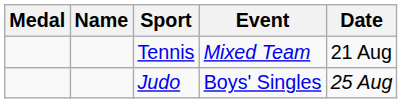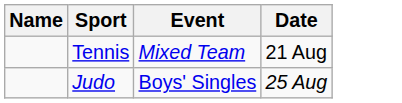 <table class="wikitable sortable" style="font-size:90%">
 <tr>
-<th>Medal</th>
 <th>Name</th>
 <th>Sport</th>
 <th>Event</th>
 <th>Date</th>
 </tr>
 <tr>
 <td></td>
-<td></td>
 <td><a href='#'>Tennis</a></td>
 <td><em><a href='#'>Mixed Team</a></em></td>
 <td>21 Aug</td>
 </tr>
 <tr>
 <td><em></em></td>
-<td><em></em></td>
 <td><em><a href='#'>Judo</a></em></td>
 <td><a href='#'>Boys' Singles</a></td>
 <td><em>25 Aug</em></td>
 </tr>
 </table>
